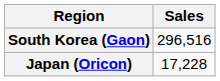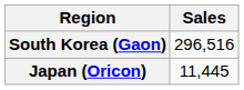 <table class="wikitable plainrowheaders" style="text-align:center;">
 <tr>
 <th>Region</th>
 <th>Sales</th>
 </tr>
 <tr>
 <th scope=row>South Korea (<a href='#'>Gaon</a>)</th>
 <td>296,516</td>
 </tr>
 <tr>
 <th scope=row>Japan (<a href='#'>Oricon</a>)</th>
-<td>17,228</td>
+<td>11,445</td>
 </tr>
 </table>
